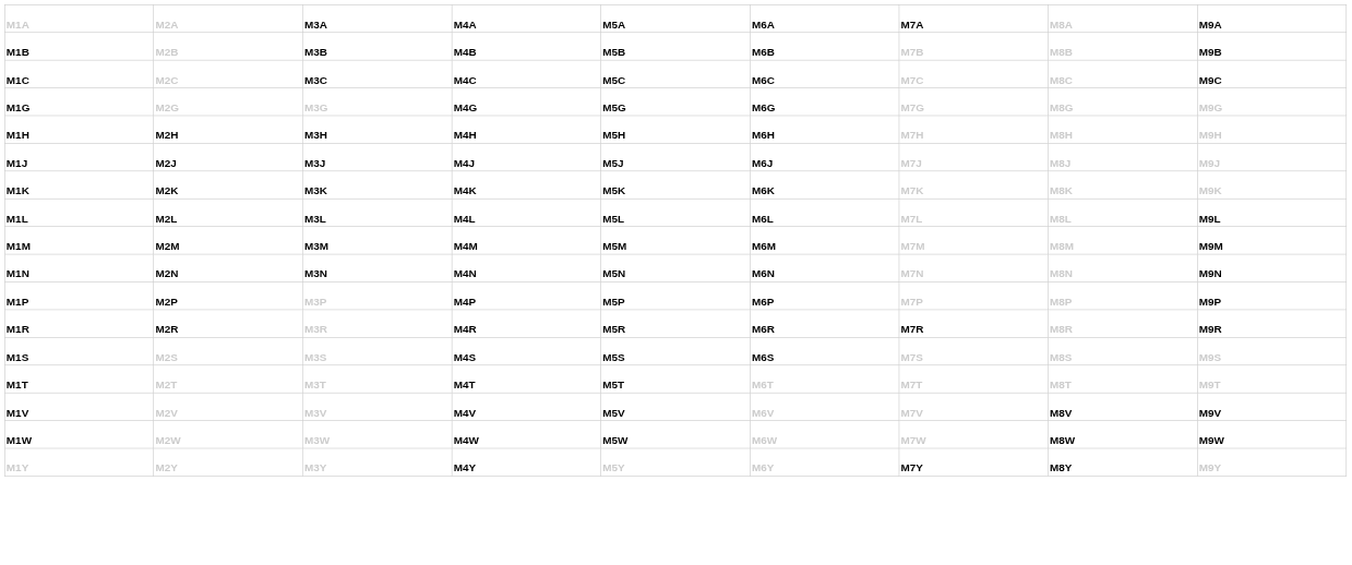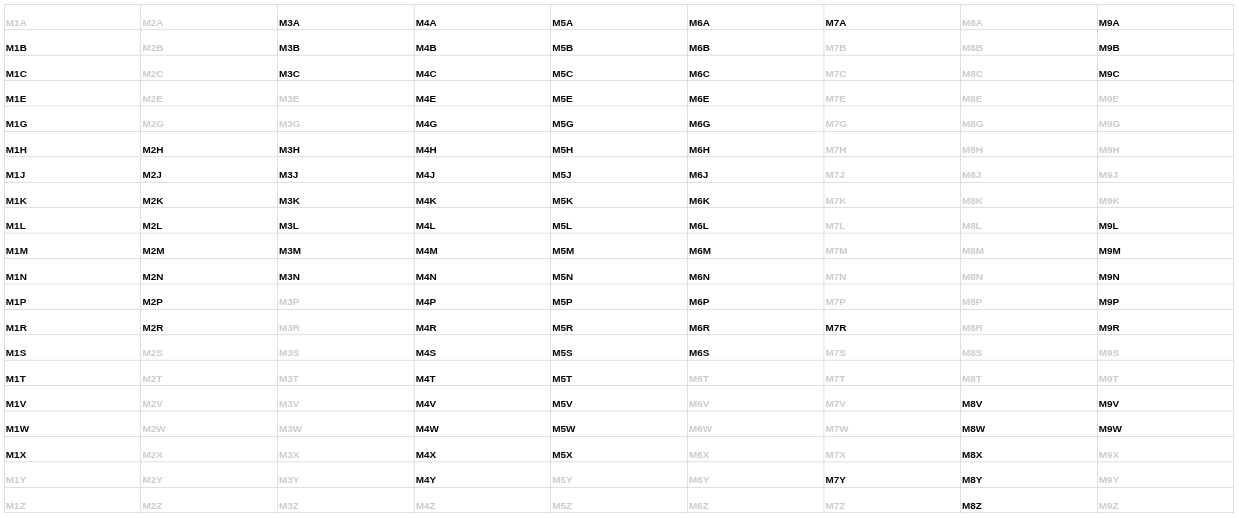 <table rules="all" cellspacing="0" cellpadding="2" style="width:100%; border-collapse:collapse; border:1px solid #ccc;">
 <tr>
 <td style="width:11%; vertical-align:top; color:#ccc;"><br><strong>M1A</strong><br></td>
 <td style="width:11%; vertical-align:top; color:#ccc;"><br><strong>M2A</strong><br></td>
 <td style="width:11%; vertical-align:top;"><br><strong>M3A</strong><br></td>
 <td style="width:11%; vertical-align:top;"><br><strong>M4A</strong><br></td>
 <td style="width:11%; vertical-align:top;"><br><strong>M5A</strong><br></td>
 <td style="width:11%; vertical-align:top;"><br><strong>M6A</strong><br></td>
 <td style="width:11%; vertical-align:top;"><br><strong>M7A</strong><br></td>
 <td style="width:11%; vertical-align:top; color:#ccc;"><br><strong>M8A</strong><br></td>
 <td style="width:11%; vertical-align:top;"><br><strong>M9A</strong><br></td>
 </tr>
 <tr>
 <td style="vertical-align:top;"><br><strong>M1B</strong><br></td>
 <td style="vertical-align:top; color:#ccc;"><br><strong>M2B</strong><br></td>
 <td style="vertical-align:top;"><br><strong>M3B</strong><br></td>
 <td style="vertical-align:top;"><br><strong>M4B</strong><br></td>
 <td style="vertical-align:top;"><br><strong>M5B</strong><br></td>
 <td style="vertical-align:top;"><br><strong>M6B</strong><br></td>
 <td style="vertical-align:top; color:#ccc;"><br><strong>M7B</strong><br></td>
 <td style="vertical-align:top; color:#ccc;"><br><strong>M8B</strong><br></td>
 <td style="vertical-align:top;"><br><strong>M9B</strong><br></td>
 </tr>
 <tr>
 <td style="vertical-align:top;"><br><strong>M1C</strong><br></td>
 <td style="vertical-align:top; color:#ccc;"><br><strong>M2C</strong><br></td>
 <td style="vertical-align:top;"><br><strong>M3C</strong><br></td>
 <td style="vertical-align:top;"><br><strong>M4C</strong><br></td>
 <td style="vertical-align:top;"><br><strong>M5C</strong><br></td>
 <td style="vertical-align:top;"><br><strong>M6C</strong><br></td>
 <td style="vertical-align:top; color:#ccc;"><br><strong>M7C</strong><br></td>
 <td style="vertical-align:top; color:#ccc;"><br><strong>M8C</strong><br></td>
 <td style="vertical-align:top;"><br><strong>M9C</strong><br></td>
+</tr>
+<tr>
+<td style="vertical-align:top;"><br><strong>M1E</strong><br></td>
+<td style="vertical-align:top; color:#ccc;"><br><strong>M2E</strong><br></td>
+<td style="vertical-align:top; color:#ccc;"><br><strong>M3E</strong><br></td>
+<td style="vertical-align:top;"><br><strong>M4E</strong><br></td>
+<td style="vertical-align:top;"><br><strong>M5E</strong><br></td>
+<td style="vertical-align:top;"><br><strong>M6E</strong><br></td>
+<td style="vertical-align:top; color:#ccc;"><br><strong>M7E</strong><br></td>
+<td style="vertical-align:top; color:#ccc;"><br><strong>M8E</strong><br></td>
+<td style="vertical-align:top; color:#ccc;"><br><strong>M9E</strong><br></td>
 </tr>
 <tr>
 <td style="vertical-align:top;"><br><strong>M1G</strong><br></td>
 <td style="vertical-align:top; color:#ccc;"><br><strong>M2G</strong><br></td>
 <td style="vertical-align:top; color:#ccc;"><br><strong>M3G</strong><br></td>
 <td style="vertical-align:top;"><br><strong>M4G</strong><br></td>
 <td style="vertical-align:top;"><br><strong>M5G</strong><br></td>
 <td style="vertical-align:top;"><br><strong>M6G</strong><br></td>
 <td style="vertical-align:top; color:#ccc;"><br><strong>M7G</strong><br></td>
 <td style="vertical-align:top; color:#ccc;"><br><strong>M8G</strong><br></td>
 <td style="vertical-align:top; color:#ccc;"><br><strong>M9G</strong><br></td>
 </tr>
 <tr>
 <td style="vertical-align:top;"><br><strong>M1H</strong><br></td>
 <td style="vertical-align:top;"><br><strong>M2H</strong><br></td>
 <td style="vertical-align:top;"><br><strong>M3H</strong><br></td>
 <td style="vertical-align:top;"><br><strong>M4H</strong><br></td>
 <td style="vertical-align:top;"><br><strong>M5H</strong><br></td>
 <td style="vertical-align:top;"><br><strong>M6H</strong><br></td>
 <td style="vertical-align:top; color:#ccc;"><br><strong>M7H</strong><br></td>
 <td style="vertical-align:top; color:#ccc;"><br><strong>M8H</strong><br></td>
 <td style="vertical-align:top; color:#ccc;"><br><strong>M9H</strong><br></td>
 </tr>
 <tr>
 <td style="vertical-align:top;"><br><strong>M1J</strong><br></td>
 <td style="vertical-align:top;"><br><strong>M2J</strong><br></td>
 <td style="vertical-align:top;"><br><strong>M3J</strong><br></td>
 <td style="vertical-align:top;"><br><strong>M4J</strong><br></td>
 <td style="vertical-align:top;"><br><strong>M5J</strong><br></td>
 <td style="vertical-align:top;"><br><strong>M6J</strong><br></td>
 <td style="vertical-align:top; color:#ccc;"><br><strong>M7J</strong><br></td>
 <td style="vertical-align:top; color:#ccc;"><br><strong>M8J</strong><br></td>
 <td style="vertical-align:top; color:#ccc;"><br><strong>M9J</strong><br></td>
 </tr>
 <tr>
 <td style="vertical-align:top;"><br><strong>M1K</strong><br></td>
 <td style="vertical-align:top;"><br><strong>M2K</strong><br></td>
 <td style="vertical-align:top;"><br><strong>M3K</strong><br></td>
 <td style="vertical-align:top;"><br><strong>M4K</strong><br></td>
 <td style="vertical-align:top;"><br><strong>M5K</strong><br></td>
 <td style="vertical-align:top;"><br><strong>M6K</strong><br></td>
 <td style="vertical-align:top; color:#ccc;"><br><strong>M7K</strong><br></td>
 <td style="vertical-align:top; color:#ccc;"><br><strong>M8K</strong><br></td>
 <td style="vertical-align:top; color:#ccc;"><br><strong>M9K</strong><br></td>
 </tr>
 <tr>
 <td style="vertical-align:top;"><br><strong>M1L</strong><br></td>
 <td style="vertical-align:top;"><br><strong>M2L</strong><br></td>
 <td style="vertical-align:top;"><br><strong>M3L</strong><br></td>
 <td style="vertical-align:top;"><br><strong>M4L</strong><br></td>
 <td style="vertical-align:top;"><br><strong>M5L</strong><br></td>
 <td style="vertical-align:top;"><br><strong>M6L</strong><br></td>
 <td style="vertical-align:top; color:#ccc;"><br><strong>M7L</strong><br></td>
 <td style="vertical-align:top; color:#ccc;"><br><strong>M8L</strong><br></td>
 <td style="vertical-align:top;"><br><strong>M9L</strong><br></td>
 </tr>
 <tr>
 <td style="vertical-align:top;"><br><strong>M1M</strong><br></td>
 <td style="vertical-align:top;"><br><strong>M2M</strong><br></td>
 <td style="vertical-align:top;"><br><strong>M3M</strong><br></td>
 <td style="vertical-align:top;"><br><strong>M4M</strong><br></td>
 <td style="vertical-align:top;"><br><strong>M5M</strong><br></td>
 <td style="vertical-align:top;"><br><strong>M6M</strong><br></td>
 <td style="vertical-align:top; color:#ccc;"><br><strong>M7M</strong><br></td>
 <td style="vertical-align:top; color:#ccc;"><br><strong>M8M</strong><br></td>
 <td style="vertical-align:top;"><br><strong>M9M</strong><br></td>
 </tr>
 <tr>
 <td style="vertical-align:top;"><br><strong>M1N</strong><br></td>
 <td style="vertical-align:top;"><br><strong>M2N</strong><br></td>
 <td style="vertical-align:top;"><br><strong>M3N</strong><br></td>
 <td style="vertical-align:top;"><br><strong>M4N</strong><br></td>
 <td style="vertical-align:top;"><br><strong>M5N</strong><br></td>
 <td style="vertical-align:top;"><br><strong>M6N</strong><br></td>
 <td style="vertical-align:top; color:#ccc;"><br><strong>M7N</strong><br></td>
 <td style="vertical-align:top; color:#ccc;"><br><strong>M8N</strong><br></td>
 <td style="vertical-align:top;"><br><strong>M9N</strong><br></td>
 </tr>
 <tr>
 <td style="vertical-align:top;"><br><strong>M1P</strong><br></td>
 <td style="vertical-align:top;"><br><strong>M2P</strong><br></td>
 <td style="vertical-align:top; color:#ccc;"><br><strong>M3P</strong><br></td>
 <td style="vertical-align:top;"><br><strong>M4P</strong><br></td>
 <td style="vertical-align:top;"><br><strong>M5P</strong><br></td>
 <td style="vertical-align:top;"><br><strong>M6P</strong><br></td>
 <td style="vertical-align:top; color:#ccc;"><br><strong>M7P</strong><br></td>
 <td style="vertical-align:top; color:#ccc;"><br><strong>M8P</strong><br></td>
 <td style="vertical-align:top;"><br><strong>M9P</strong><br></td>
 </tr>
 <tr>
 <td style="vertical-align:top;"><br><strong>M1R</strong><br></td>
 <td style="vertical-align:top;"><br><strong>M2R</strong><br></td>
 <td style="vertical-align:top; color:#ccc;"><br><strong>M3R</strong><br></td>
 <td style="vertical-align:top;"><br><strong>M4R</strong><br></td>
 <td style="vertical-align:top;"><br><strong>M5R</strong><br></td>
 <td style="vertical-align:top;"><br><strong>M6R</strong><br></td>
 <td style="vertical-align:top;"><br><strong>M7R</strong><br></td>
 <td style="vertical-align:top; color:#ccc;"><br><strong>M8R</strong><br></td>
 <td style="vertical-align:top;"><br><strong>M9R</strong><br></td>
 </tr>
 <tr>
 <td style="vertical-align:top;"><br><strong>M1S</strong><br></td>
 <td style="vertical-align:top; color:#ccc;"><br><strong>M2S</strong><br></td>
 <td style="vertical-align:top; color:#ccc;"><br><strong>M3S</strong><br></td>
 <td style="vertical-align:top;"><br><strong>M4S</strong><br></td>
 <td style="vertical-align:top;"><br><strong>M5S</strong><br></td>
 <td style="vertical-align:top;"><br><strong>M6S</strong><br></td>
 <td style="vertical-align:top; color:#ccc;"><br><strong>M7S</strong><br></td>
 <td style="vertical-align:top; color:#ccc;"><br><strong>M8S</strong><br></td>
 <td style="vertical-align:top; color:#ccc;"><br><strong>M9S</strong><br></td>
 </tr>
 <tr>
 <td style="vertical-align:top;"><br><strong>M1T</strong><br></td>
 <td style="vertical-align:top; color:#ccc;"><br><strong>M2T</strong><br></td>
 <td style="vertical-align:top; color:#ccc;"><br><strong>M3T</strong><br></td>
 <td style="vertical-align:top;"><br><strong>M4T</strong><br></td>
 <td style="vertical-align:top;"><br><strong>M5T</strong><br></td>
 <td style="vertical-align:top; color:#ccc;"><br><strong>M6T</strong><br></td>
 <td style="vertical-align:top; color:#ccc;"><br><strong>M7T</strong><br></td>
 <td style="vertical-align:top; color:#ccc;"><br><strong>M8T</strong><br></td>
 <td style="vertical-align:top; color:#ccc;"><br><strong>M9T</strong><br></td>
 </tr>
 <tr>
 <td style="vertical-align:top;"><br><strong>M1V</strong><br></td>
 <td style="vertical-align:top; color:#ccc;"><br><strong>M2V</strong><br></td>
 <td style="vertical-align:top; color:#ccc;"><br><strong>M3V</strong><br></td>
 <td style="vertical-align:top;"><br><strong>M4V</strong><br></td>
 <td style="vertical-align:top;"><br><strong>M5V</strong><br></td>
 <td style="vertical-align:top; color:#ccc;"><br><strong>M6V</strong><br></td>
 <td style="vertical-align:top; color:#ccc;"><br><strong>M7V</strong><br></td>
 <td style="vertical-align:top;"><br><strong>M8V</strong><br></td>
 <td style="vertical-align:top;"><br><strong>M9V</strong><br></td>
 </tr>
 <tr>
 <td style="vertical-align:top;"><br><strong>M1W</strong><br></td>
 <td style="vertical-align:top; color:#ccc;"><br><strong>M2W</strong><br></td>
 <td style="vertical-align:top; color:#ccc;"><br><strong>M3W</strong><br></td>
 <td style="vertical-align:top;"><br><strong>M4W</strong><br></td>
 <td style="vertical-align:top;"><br><strong>M5W</strong><br></td>
 <td style="vertical-align:top; color:#ccc;"><br><strong>M6W</strong><br></td>
 <td style="vertical-align:top; color:#ccc;"><br><strong>M7W</strong><br></td>
 <td style="vertical-align:top;"><br><strong>M8W</strong><br></td>
 <td style="vertical-align:top;"><br><strong>M9W</strong><br></td>
 </tr>
 <tr>
+<td style="vertical-align:top;"><br><strong>M1X</strong><br></td>
+<td style="vertical-align:top; color:#ccc;"><br><strong>M2X</strong><br></td>
+<td style="vertical-align:top; color:#ccc;"><br><strong>M3X</strong><br></td>
+<td style="vertical-align:top;"><br><strong>M4X</strong><br></td>
+<td style="vertical-align:top;"><br><strong>M5X</strong><br></td>
+<td style="vertical-align:top; color:#ccc;"><br><strong>M6X</strong><br></td>
+<td style="vertical-align:top; color:#ccc;"><br><strong>M7X</strong><br></td>
+<td style="vertical-align:top;"><br><strong>M8X</strong><br></td>
+<td style="vertical-align:top; color:#ccc;"><br><strong>M9X</strong><br></td>
+</tr>
+<tr>
 <td style="vertical-align:top; color:#ccc;"><br><strong>M1Y</strong><br></td>
 <td style="vertical-align:top; color:#ccc;"><br><strong>M2Y</strong><br></td>
 <td style="vertical-align:top; color:#ccc;"><br><strong>M3Y</strong><br></td>
 <td style="vertical-align:top;"><br><strong>M4Y</strong><br></td>
 <td style="vertical-align:top; color:#ccc;"><br><strong>M5Y</strong><br></td>
 <td style="vertical-align:top; color:#ccc;"><br><strong>M6Y</strong><br></td>
 <td style="vertical-align:top;"><br><strong>M7Y</strong><br></td>
 <td style="vertical-align:top;"><br><strong>M8Y</strong><br></td>
 <td style="vertical-align:top; color:#ccc;"><br><strong>M9Y</strong><br></td>
 </tr>
+<tr>
+<td style="vertical-align:top; color:#ccc;"><br><strong>M1Z</strong><br></td>
+<td style="vertical-align:top; color:#ccc;"><br><strong>M2Z</strong><br></td>
+<td style="vertical-align:top; color:#ccc;"><br><strong>M3Z</strong><br></td>
+<td style="vertical-align:top; color:#ccc;"><br><strong>M4Z</strong><br></td>
+<td style="vertical-align:top; color:#ccc;"><br><strong>M5Z</strong><br></td>
+<td style="vertical-align:top; color:#ccc;"><br><strong>M6Z</strong><br></td>
+<td style="vertical-align:top; color:#ccc;"><br><strong>M7Z</strong><br></td>
+<td style="vertical-align:top;"><br><strong>M8Z</strong><br></td>
+<td style="vertical-align:top; color:#ccc;"><br><strong>M9Z</strong><br></td>
+</tr>
 </table>
